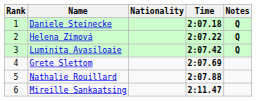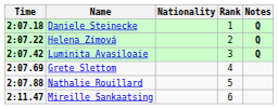 <table class="wikitable sortable" style="text-align:center">
 <tr>
-<th>Rank</th>
+<th>Time</th>
 <th>Name</th>
 <th>Nationality</th>
-<th>Time</th>
+<th>Rank</th>
 <th>Notes</th>
 </tr>
 <tr bgcolor=ccffcc>
-<td>1</td>
+<td><strong>2:07.18</strong></td>
 <td align=left><a href='#'>Daniele Steinecke</a></td>
 <td align=left></td>
-<td><strong>2:07.18</strong></td>
+<td>1</td>
 <td><strong>Q</strong></td>
 </tr>
 <tr bgcolor=ccffcc>
-<td>2</td>
+<td><strong>2:07.22</strong></td>
 <td align=left><a href='#'>Helena Zímová</a></td>
 <td align=left></td>
-<td><strong>2:07.22</strong></td>
+<td>2</td>
 <td><strong>Q</strong></td>
 </tr>
 <tr bgcolor=ccffcc>
-<td>3</td>
+<td><strong>2:07.42</strong></td>
 <td align=left><a href='#'>Luminita Avasiloaie</a></td>
 <td align=left></td>
-<td><strong>2:07.42</strong></td>
+<td>3</td>
 <td><strong>Q</strong></td>
 </tr>
 <tr>
-<td>4</td>
+<td><strong>2:07.69</strong></td>
 <td align=left><a href='#'>Grete Slettom</a></td>
 <td align=left></td>
-<td><strong>2:07.69</strong></td>
+<td>4</td>
 <td></td>
 </tr>
 <tr>
-<td>5</td>
+<td><strong>2:07.88</strong></td>
 <td align=left><a href='#'>Nathalie Rouillard</a></td>
 <td align=left></td>
-<td><strong>2:07.88</strong></td>
+<td>5</td>
 <td></td>
 </tr>
 <tr>
-<td>6</td>
+<td><strong>2:11.47</strong></td>
 <td align=left><a href='#'>Mireille Sankaatsing</a></td>
 <td align=left></td>
-<td><strong>2:11.47</strong></td>
+<td>6</td>
 <td></td>
 </tr>
 </table>
